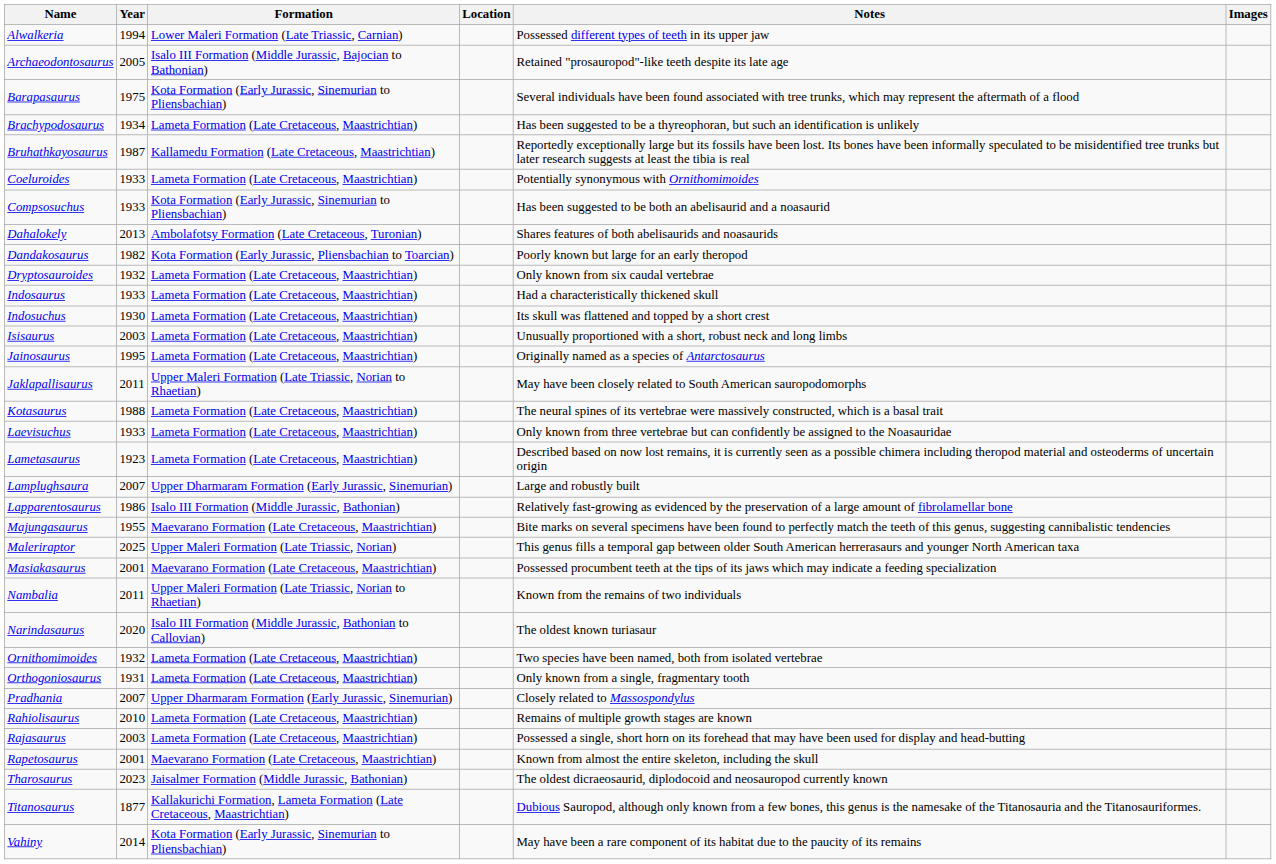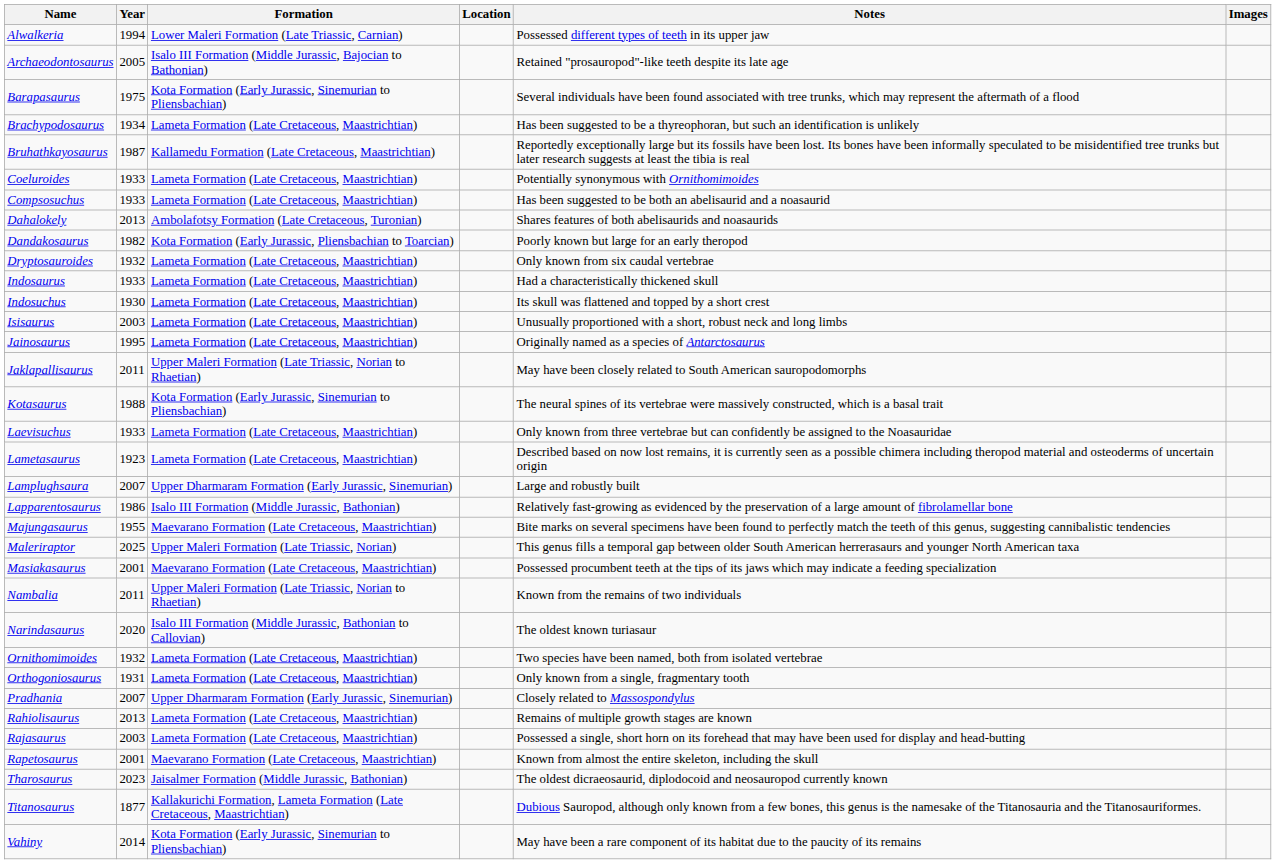 <table class="wikitable sortable" align="center" width="100%">
 <tr>
 <th>Name</th>
 <th>Year</th>
 <th>Formation</th>
 <th>Location</th>
 <th>Notes</th>
 <th>Images</th>
 </tr>
 <tr>
 <td><em><a href='#'>Alwalkeria</a></em></td>
 <td>1994</td>
 <td><a href='#'>Lower Maleri Formation</a> (<a href='#'>Late Triassic</a>, <a href='#'>Carnian</a>)</td>
 <td></td>
 <td>Possessed <a href='#'>different types of teeth</a> in its upper jaw</td>
 <td></td>
 </tr>
 <tr>
 <td><em><a href='#'>Archaeodontosaurus</a></em></td>
 <td>2005</td>
 <td><a href='#'>Isalo III Formation</a> (<a href='#'>Middle Jurassic</a>, <a href='#'>Bajocian</a> to <a href='#'>Bathonian</a>)</td>
 <td></td>
 <td>Retained "prosauropod"-like teeth despite its late age</td>
 <td></td>
 </tr>
 <tr>
 <td><em><a href='#'>Barapasaurus</a></em></td>
 <td>1975</td>
 <td><a href='#'>Kota Formation</a> (<a href='#'>Early Jurassic</a>, <a href='#'>Sinemurian</a> to <a href='#'>Pliensbachian</a>)</td>
 <td></td>
 <td>Several individuals have been found associated with tree trunks, which may represent the aftermath of a flood</td>
 <td></td>
 </tr>
 <tr>
 <td><em><a href='#'>Brachypodosaurus</a></em></td>
 <td>1934</td>
 <td><a href='#'>Lameta Formation</a> (<a href='#'>Late Cretaceous</a>, <a href='#'>Maastrichtian</a>)</td>
 <td></td>
 <td>Has been suggested to be a thyreophoran, but such an identification is unlikely</td>
 <td></td>
 </tr>
 <tr>
 <td><em><a href='#'>Bruhathkayosaurus</a></em></td>
 <td>1987</td>
 <td><a href='#'>Kallamedu Formation</a> (<a href='#'>Late Cretaceous</a>, <a href='#'>Maastrichtian</a>)</td>
 <td></td>
 <td>Reportedly exceptionally large but its fossils have been lost. Its bones have been informally speculated to be misidentified tree trunks but later research suggests at least the tibia is real</td>
 <td></td>
 </tr>
 <tr>
 <td><em><a href='#'>Coeluroides</a></em></td>
 <td>1933</td>
 <td><a href='#'>Lameta Formation</a> (<a href='#'>Late Cretaceous</a>, <a href='#'>Maastrichtian</a>)</td>
 <td></td>
 <td>Potentially synonymous with <em><a href='#'>Ornithomimoides</a></em></td>
 <td></td>
 </tr>
 <tr>
 <td><em><a href='#'>Compsosuchus</a></em></td>
 <td>1933</td>
-<td><a href='#'>Kota Formation</a> (<a href='#'>Early Jurassic</a>, <a href='#'>Sinemurian</a> to <a href='#'>Pliensbachian</a>)</td>
+<td><a href='#'>Lameta Formation</a> (<a href='#'>Late Cretaceous</a>, <a href='#'>Maastrichtian</a>)</td>
 <td></td>
 <td>Has been suggested to be both an abelisaurid and a noasaurid</td>
 <td></td>
 </tr>
 <tr>
 <td><em><a href='#'>Dahalokely</a></em></td>
 <td>2013</td>
 <td><a href='#'>Ambolafotsy Formation</a> (<a href='#'>Late Cretaceous</a>, <a href='#'>Turonian</a>)</td>
 <td></td>
 <td>Shares features of both abelisaurids and noasaurids</td>
 <td></td>
 </tr>
 <tr>
 <td><em><a href='#'>Dandakosaurus</a></em></td>
 <td>1982</td>
 <td><a href='#'>Kota Formation</a> (<a href='#'>Early Jurassic</a>, <a href='#'>Pliensbachian</a> to <a href='#'>Toarcian</a>)</td>
 <td></td>
 <td>Poorly known but large for an early theropod</td>
 <td></td>
 </tr>
 <tr>
 <td><em><a href='#'>Dryptosauroides</a></em></td>
 <td>1932</td>
 <td><a href='#'>Lameta Formation</a> (<a href='#'>Late Cretaceous</a>, <a href='#'>Maastrichtian</a>)</td>
 <td></td>
 <td>Only known from six caudal vertebrae</td>
 <td></td>
 </tr>
 <tr>
 <td><em><a href='#'>Indosaurus</a></em></td>
 <td>1933</td>
 <td><a href='#'>Lameta Formation</a> (<a href='#'>Late Cretaceous</a>, <a href='#'>Maastrichtian</a>)</td>
 <td></td>
 <td>Had a characteristically thickened skull</td>
 <td></td>
 </tr>
 <tr>
 <td><em><a href='#'>Indosuchus</a></em></td>
 <td>1930</td>
 <td><a href='#'>Lameta Formation</a> (<a href='#'>Late Cretaceous</a>, <a href='#'>Maastrichtian</a>)</td>
 <td></td>
 <td>Its skull was flattened and topped by a short crest</td>
 <td></td>
 </tr>
 <tr>
 <td><em><a href='#'>Isisaurus</a></em></td>
 <td>2003</td>
 <td><a href='#'>Lameta Formation</a> (<a href='#'>Late Cretaceous</a>, <a href='#'>Maastrichtian</a>)</td>
 <td></td>
 <td>Unusually proportioned with a short, robust neck and long limbs</td>
 <td></td>
 </tr>
 <tr>
 <td><em><a href='#'>Jainosaurus</a></em></td>
 <td>1995</td>
 <td><a href='#'>Lameta Formation</a> (<a href='#'>Late Cretaceous</a>, <a href='#'>Maastrichtian</a>)</td>
 <td></td>
 <td>Originally named as a species of <em><a href='#'>Antarctosaurus</a></em></td>
 <td></td>
 </tr>
 <tr>
 <td><em><a href='#'>Jaklapallisaurus</a></em></td>
 <td>2011</td>
 <td><a href='#'>Upper Maleri Formation</a> (<a href='#'>Late Triassic</a>, <a href='#'>Norian</a> to <a href='#'>Rhaetian</a>)</td>
 <td></td>
 <td>May have been closely related to South American sauropodomorphs</td>
 <td></td>
 </tr>
 <tr>
 <td><em><a href='#'>Kotasaurus</a></em></td>
 <td>1988</td>
-<td><a href='#'>Lameta Formation</a> (<a href='#'>Late Cretaceous</a>, <a href='#'>Maastrichtian</a>)</td>
+<td><a href='#'>Kota Formation</a> (<a href='#'>Early Jurassic</a>, <a href='#'>Sinemurian</a> to <a href='#'>Pliensbachian</a>)</td>
 <td></td>
 <td>The neural spines of its vertebrae were massively constructed, which is a basal trait</td>
 <td></td>
 </tr>
 <tr>
 <td><em><a href='#'>Laevisuchus</a></em></td>
 <td>1933</td>
 <td><a href='#'>Lameta Formation</a> (<a href='#'>Late Cretaceous</a>, <a href='#'>Maastrichtian</a>)</td>
 <td></td>
 <td>Only known from three vertebrae but can confidently be assigned to the Noasauridae</td>
 <td></td>
 </tr>
 <tr>
 <td><em><a href='#'>Lametasaurus</a></em></td>
 <td>1923</td>
 <td><a href='#'>Lameta Formation</a> (<a href='#'>Late Cretaceous</a>, <a href='#'>Maastrichtian</a>)</td>
 <td></td>
 <td>Described based on now lost remains, it is currently seen as a possible chimera including theropod material and osteoderms of uncertain origin</td>
 <td></td>
 </tr>
 <tr>
 <td><em><a href='#'>Lamplughsaura</a></em></td>
 <td>2007</td>
 <td><a href='#'>Upper Dharmaram Formation</a> (<a href='#'>Early Jurassic</a>, <a href='#'>Sinemurian</a>)</td>
 <td></td>
 <td>Large and robustly built</td>
 <td></td>
 </tr>
 <tr>
 <td><em><a href='#'>Lapparentosaurus</a></em></td>
 <td>1986</td>
 <td><a href='#'>Isalo III Formation</a> (<a href='#'>Middle Jurassic</a>, <a href='#'>Bathonian</a>)</td>
 <td></td>
 <td>Relatively fast-growing as evidenced by the preservation of a large amount of <a href='#'>fibrolamellar bone</a></td>
 <td></td>
 </tr>
 <tr>
 <td><em><a href='#'>Majungasaurus</a></em></td>
 <td>1955</td>
 <td><a href='#'>Maevarano Formation</a> (<a href='#'>Late Cretaceous</a>, <a href='#'>Maastrichtian</a>)</td>
 <td></td>
 <td>Bite marks on several specimens have been found to perfectly match the teeth of this genus, suggesting cannibalistic tendencies</td>
 <td></td>
 </tr>
 <tr>
 <td><em><a href='#'>Maleriraptor</a></em></td>
 <td>2025</td>
 <td><a href='#'>Upper Maleri Formation</a> (<a href='#'>Late Triassic</a>, <a href='#'>Norian</a>)</td>
 <td></td>
 <td>This genus fills a temporal gap between older South American herrerasaurs and younger North American taxa</td>
 <td></td>
 </tr>
 <tr>
 <td><em><a href='#'>Masiakasaurus</a></em></td>
 <td>2001</td>
 <td><a href='#'>Maevarano Formation</a> (<a href='#'>Late Cretaceous</a>, <a href='#'>Maastrichtian</a>)</td>
 <td></td>
 <td>Possessed procumbent teeth at the tips of its jaws which may indicate a feeding specialization</td>
 <td></td>
 </tr>
 <tr>
 <td><em><a href='#'>Nambalia</a></em></td>
 <td>2011</td>
 <td><a href='#'>Upper Maleri Formation</a> (<a href='#'>Late Triassic</a>, <a href='#'>Norian</a> to <a href='#'>Rhaetian</a>)</td>
 <td></td>
 <td>Known from the remains of two individuals</td>
 <td></td>
 </tr>
 <tr>
 <td><em><a href='#'>Narindasaurus</a></em></td>
 <td>2020</td>
 <td><a href='#'>Isalo III Formation</a> (<a href='#'>Middle Jurassic</a>, <a href='#'>Bathonian</a> to <a href='#'>Callovian</a>)</td>
 <td></td>
 <td>The oldest known turiasaur</td>
 <td></td>
 </tr>
 <tr>
 <td><em><a href='#'>Ornithomimoides</a></em></td>
 <td>1932</td>
 <td><a href='#'>Lameta Formation</a> (<a href='#'>Late Cretaceous</a>, <a href='#'>Maastrichtian</a>)</td>
 <td></td>
 <td>Two species have been named, both from isolated vertebrae</td>
 <td></td>
 </tr>
 <tr>
 <td><em><a href='#'>Orthogoniosaurus</a></em></td>
 <td>1931</td>
 <td><a href='#'>Lameta Formation</a> (<a href='#'>Late Cretaceous</a>, <a href='#'>Maastrichtian</a>)</td>
 <td></td>
 <td>Only known from a single, fragmentary tooth</td>
 <td></td>
 </tr>
 <tr>
 <td><em><a href='#'>Pradhania</a></em></td>
 <td>2007</td>
 <td><a href='#'>Upper Dharmaram Formation</a> (<a href='#'>Early Jurassic</a>, <a href='#'>Sinemurian</a>)</td>
 <td></td>
 <td>Closely related to <em><a href='#'>Massospondylus</a></em></td>
 <td></td>
 </tr>
 <tr>
 <td><em><a href='#'>Rahiolisaurus</a></em></td>
-<td>2010</td>
+<td>2013</td>
 <td><a href='#'>Lameta Formation</a> (<a href='#'>Late Cretaceous</a>, <a href='#'>Maastrichtian</a>)</td>
 <td></td>
 <td>Remains of multiple growth stages are known</td>
 <td></td>
 </tr>
 <tr>
 <td><em><a href='#'>Rajasaurus</a></em></td>
 <td>2003</td>
 <td><a href='#'>Lameta Formation</a> (<a href='#'>Late Cretaceous</a>, <a href='#'>Maastrichtian</a>)</td>
 <td></td>
 <td>Possessed a single, short horn on its forehead that may have been used for display and head-butting</td>
 <td></td>
 </tr>
 <tr>
 <td><em><a href='#'>Rapetosaurus</a></em></td>
 <td>2001</td>
 <td><a href='#'>Maevarano Formation</a> (<a href='#'>Late Cretaceous</a>, <a href='#'>Maastrichtian</a>)</td>
 <td></td>
 <td>Known from almost the entire skeleton, including the skull</td>
 <td></td>
 </tr>
 <tr>
 <td><em><a href='#'>Tharosaurus</a></em></td>
 <td>2023</td>
 <td><a href='#'>Jaisalmer Formation</a> (<a href='#'>Middle Jurassic</a>, <a href='#'>Bathonian</a>)</td>
 <td></td>
 <td>The oldest dicraeosaurid, diplodocoid and neosauropod currently known</td>
 <td></td>
 </tr>
 <tr>
 <td><em><a href='#'>Titanosaurus</a></em></td>
 <td>1877</td>
 <td><a href='#'>Kallakurichi Formation</a>, <a href='#'>Lameta Formation</a> (<a href='#'>Late Cretaceous</a>, <a href='#'>Maastrichtian</a>)</td>
 <td></td>
 <td><a href='#'>Dubious</a> Sauropod, although only known from a few bones, this genus is the namesake of the Titanosauria and the Titanosauriformes.</td>
 <td></td>
 </tr>
 <tr>
 <td><em><a href='#'>Vahiny</a></em></td>
 <td>2014</td>
 <td><a href='#'>Kota Formation</a> (<a href='#'>Early Jurassic</a>, <a href='#'>Sinemurian</a> to <a href='#'>Pliensbachian</a>)</td>
 <td></td>
 <td>May have been a rare component of its habitat due to the paucity of its remains</td>
 <td></td>
 </tr>
 </table>
